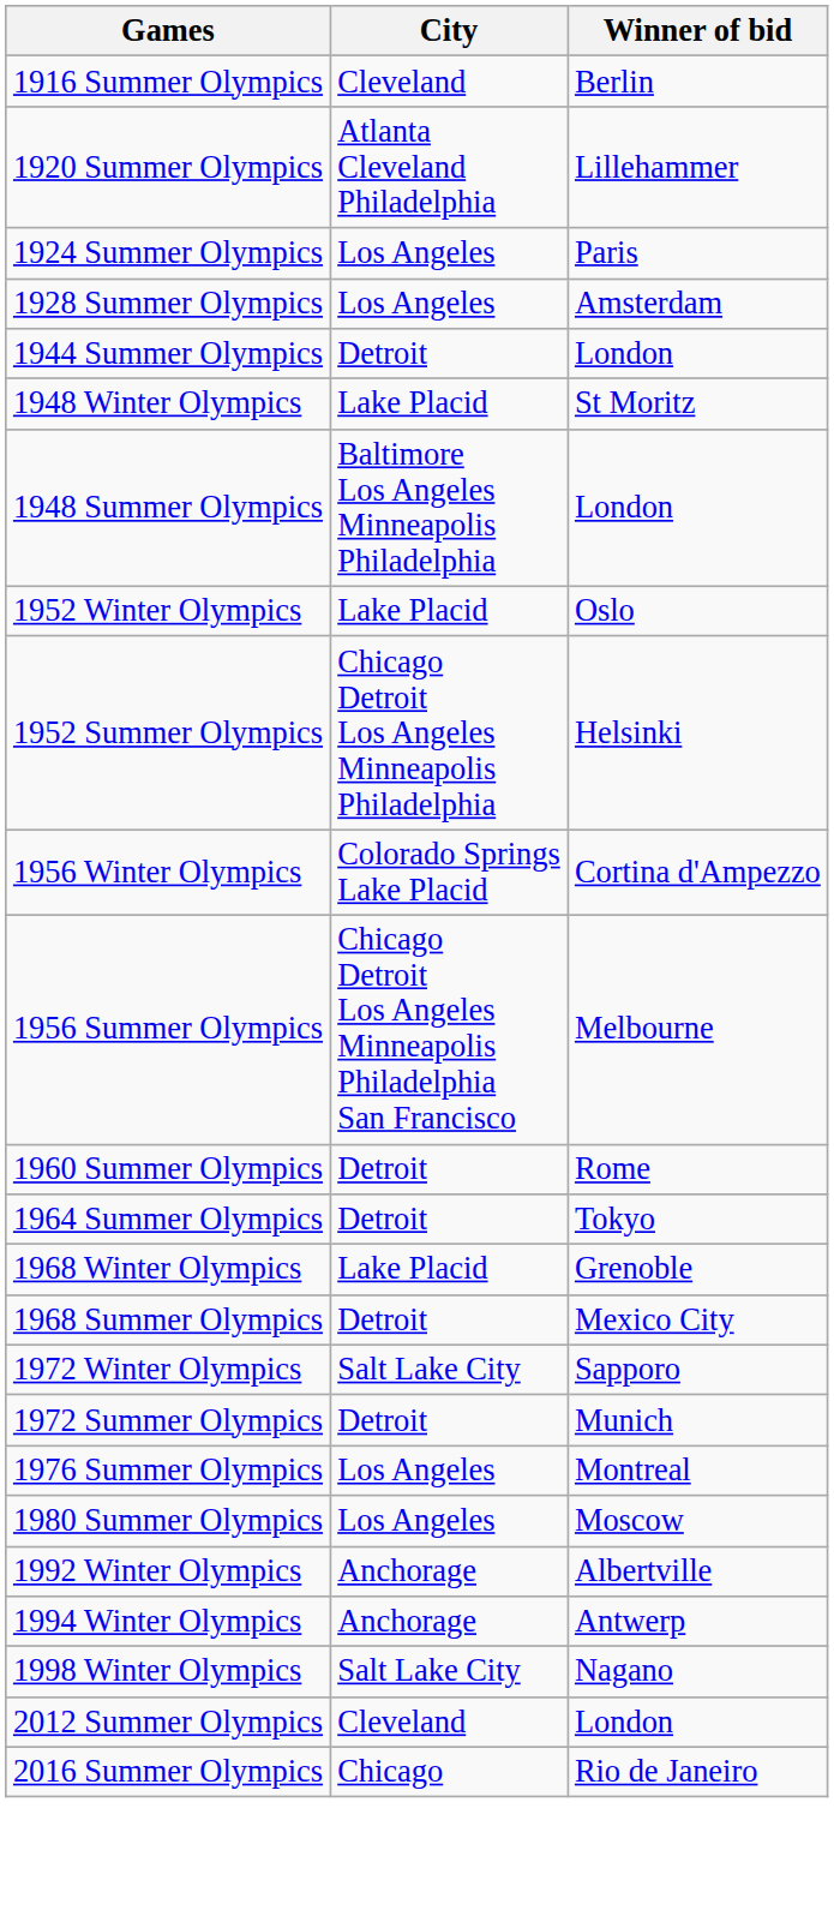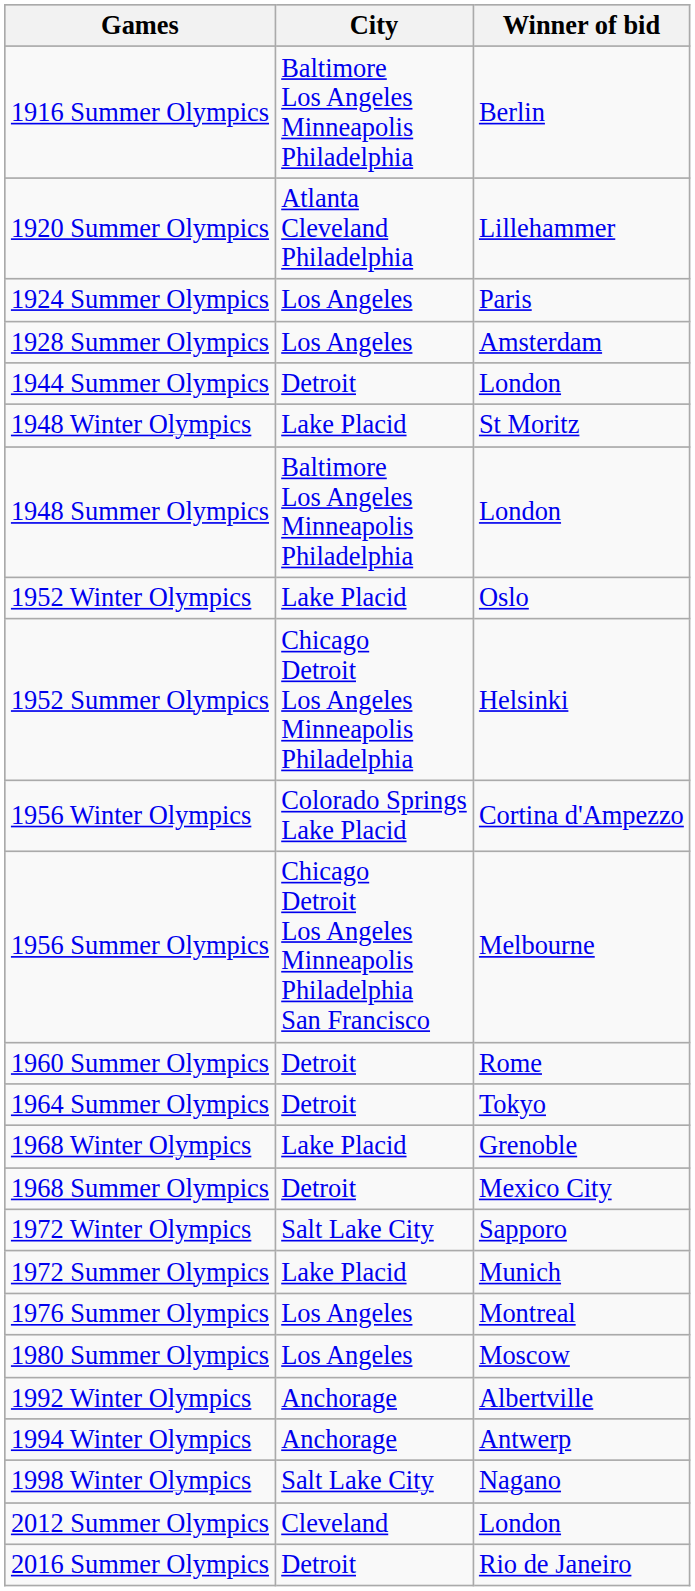 <table class="wikitable">
 <tr>
 <th>Games</th>
 <th>City</th>
 <th>Winner of bid</th>
 </tr>
 <tr>
 <td><a href='#'>1916 Summer Olympics</a></td>
-<td><a href='#'>Cleveland</a></td>
+<td><a href='#'>Baltimore</a><br><a href='#'>Los Angeles</a><br><a href='#'>Minneapolis</a><br><a href='#'>Philadelphia</a></td>
 <td><a href='#'>Berlin</a></td>
 </tr>
 <tr>
 <td><a href='#'>1920 Summer Olympics</a></td>
 <td><a href='#'>Atlanta</a><br><a href='#'>Cleveland</a><br><a href='#'>Philadelphia</a></td>
 <td><a href='#'>Lillehammer</a></td>
 </tr>
 <tr>
 <td><a href='#'>1924 Summer Olympics</a></td>
 <td><a href='#'>Los Angeles</a></td>
 <td><a href='#'>Paris</a></td>
 </tr>
 <tr>
 <td><a href='#'>1928 Summer Olympics</a></td>
 <td><a href='#'>Los Angeles</a></td>
 <td><a href='#'>Amsterdam</a></td>
 </tr>
 <tr>
 <td><a href='#'>1944 Summer Olympics</a></td>
 <td><a href='#'>Detroit</a></td>
 <td><a href='#'>London</a></td>
 </tr>
 <tr>
 <td><a href='#'>1948 Winter Olympics</a></td>
 <td><a href='#'>Lake Placid</a></td>
 <td><a href='#'>St Moritz</a></td>
 </tr>
 <tr>
 <td><a href='#'>1948 Summer Olympics</a></td>
 <td><a href='#'>Baltimore</a><br><a href='#'>Los Angeles</a><br><a href='#'>Minneapolis</a><br><a href='#'>Philadelphia</a></td>
 <td><a href='#'>London</a></td>
 </tr>
 <tr>
 <td><a href='#'>1952 Winter Olympics</a></td>
 <td><a href='#'>Lake Placid</a></td>
 <td><a href='#'>Oslo</a></td>
 </tr>
 <tr>
 <td><a href='#'>1952 Summer Olympics</a></td>
 <td><a href='#'>Chicago</a><br><a href='#'>Detroit</a><br><a href='#'>Los Angeles</a><br><a href='#'>Minneapolis</a><br><a href='#'>Philadelphia</a></td>
 <td><a href='#'>Helsinki</a></td>
 </tr>
 <tr>
 <td><a href='#'>1956 Winter Olympics</a></td>
 <td><a href='#'>Colorado Springs</a><br><a href='#'>Lake Placid</a></td>
 <td><a href='#'>Cortina d'Ampezzo</a></td>
 </tr>
 <tr>
 <td><a href='#'>1956 Summer Olympics</a></td>
 <td><a href='#'>Chicago</a><br><a href='#'>Detroit</a><br><a href='#'>Los Angeles</a><br><a href='#'>Minneapolis</a><br><a href='#'>Philadelphia</a><br><a href='#'>San Francisco</a></td>
 <td><a href='#'>Melbourne</a></td>
 </tr>
 <tr>
 <td><a href='#'>1960 Summer Olympics</a></td>
 <td><a href='#'>Detroit</a></td>
 <td><a href='#'>Rome</a></td>
 </tr>
 <tr>
 <td><a href='#'>1964 Summer Olympics</a></td>
 <td><a href='#'>Detroit</a></td>
 <td><a href='#'>Tokyo</a></td>
 </tr>
 <tr>
 <td><a href='#'>1968 Winter Olympics</a></td>
 <td><a href='#'>Lake Placid</a></td>
 <td><a href='#'>Grenoble</a></td>
 </tr>
 <tr>
 <td><a href='#'>1968 Summer Olympics</a></td>
 <td><a href='#'>Detroit</a></td>
 <td><a href='#'>Mexico City</a></td>
 </tr>
 <tr>
 <td><a href='#'>1972 Winter Olympics</a></td>
 <td><a href='#'>Salt Lake City</a></td>
 <td><a href='#'>Sapporo</a></td>
 </tr>
 <tr>
 <td><a href='#'>1972 Summer Olympics</a></td>
-<td><a href='#'>Detroit</a></td>
+<td><a href='#'>Lake Placid</a></td>
 <td><a href='#'>Munich</a></td>
 </tr>
 <tr>
 <td><a href='#'>1976 Summer Olympics</a></td>
 <td><a href='#'>Los Angeles</a></td>
 <td><a href='#'>Montreal</a></td>
 </tr>
 <tr>
 <td><a href='#'>1980 Summer Olympics</a></td>
 <td><a href='#'>Los Angeles</a></td>
 <td><a href='#'>Moscow</a></td>
 </tr>
 <tr>
 <td><a href='#'>1992 Winter Olympics</a></td>
 <td><a href='#'>Anchorage</a></td>
 <td><a href='#'>Albertville</a></td>
 </tr>
 <tr>
 <td><a href='#'>1994 Winter Olympics</a></td>
 <td><a href='#'>Anchorage</a></td>
 <td><a href='#'>Antwerp</a></td>
 </tr>
 <tr>
 <td><a href='#'>1998 Winter Olympics</a></td>
 <td><a href='#'>Salt Lake City</a></td>
 <td><a href='#'>Nagano</a></td>
 </tr>
 <tr>
 <td><a href='#'>2012 Summer Olympics</a></td>
 <td><a href='#'>Cleveland</a></td>
 <td><a href='#'>London</a></td>
 </tr>
 <tr>
 <td><a href='#'>2016 Summer Olympics</a></td>
-<td><a href='#'>Chicago</a></td>
+<td><a href='#'>Detroit</a></td>
 <td><a href='#'>Rio de Janeiro</a></td>
 </tr>
 </table>
